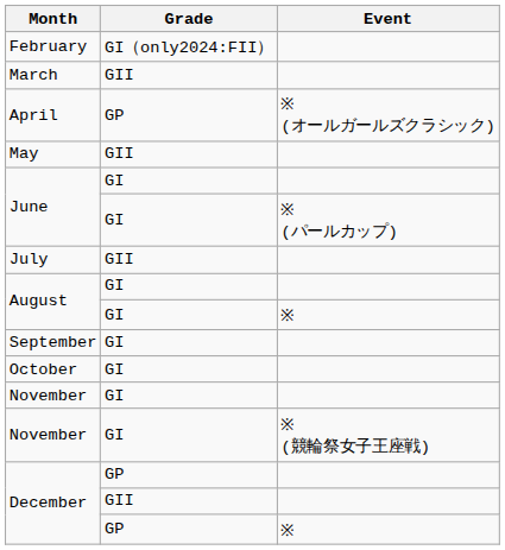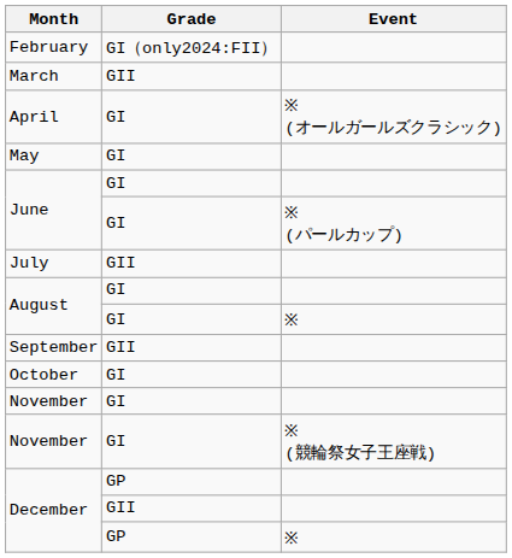 <table class="wikitable">
 <tr>
 <th>Month</th>
 <th>Grade</th>
 <th>Event</th>
 </tr>
 <tr>
 <td>February</td>
 <td>GI（only2024:FII）</td>
 <td><br></td>
 </tr>
 <tr>
 <td>March</td>
 <td>GII</td>
 <td><br></td>
 </tr>
 <tr>
 <td>April</td>
-<td>GP</td>
+<td>GI</td>
 <td>※<br>(オールガールズクラシック)</td>
 </tr>
 <tr>
 <td>May</td>
-<td>GII</td>
+<td>GI</td>
 <td><br></td>
 </tr>
 <tr>
 <td rowspan="2">June</td>
 <td>GI</td>
 <td><br></td>
 </tr>
 <tr>
 <td>GI</td>
 <td>※<br>(パールカップ)</td>
 </tr>
 <tr>
 <td>July</td>
 <td>GII</td>
 <td><br></td>
 </tr>
 <tr>
 <td rowspan="2">August</td>
 <td>GI</td>
 <td><br></td>
 </tr>
 <tr>
 <td>GI</td>
 <td>※<br></td>
 </tr>
 <tr>
 <td>September</td>
-<td>GI</td>
+<td>GII</td>
 <td><br></td>
 </tr>
 <tr>
 <td>October</td>
 <td>GI</td>
 <td><br></td>
 </tr>
 <tr>
 <td>November</td>
 <td>GI</td>
 <td><br></td>
 </tr>
 <tr>
 <td>November</td>
 <td>GI</td>
 <td>※<br>(競輪祭女子王座戦)</td>
 </tr>
 <tr>
 <td rowspan="3">December</td>
 <td>GP</td>
 <td><br></td>
 </tr>
 <tr>
 <td>GII</td>
 <td><br></td>
 </tr>
 <tr>
 <td>GP</td>
 <td>※<br></td>
 </tr>
 </table>
